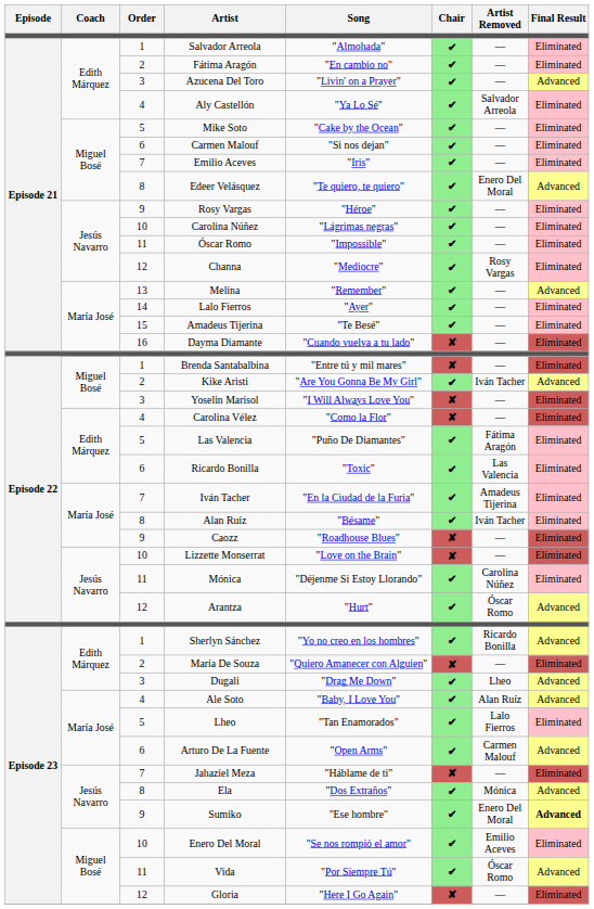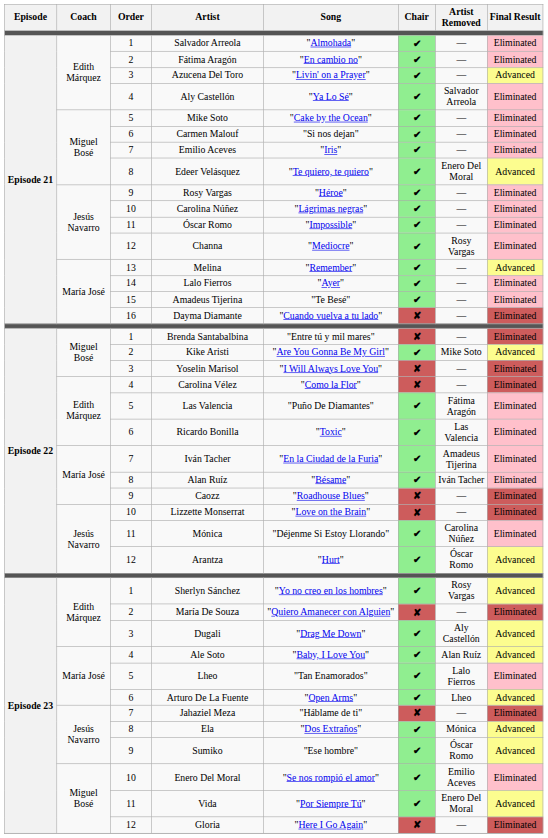 <table class="wikitable" style="text-align: center; width:100%">
 <tr>
 <th style="width:07%">Episode</th>
 <th style="width:07%">Coach</th>
 <th style="width:05%">Order</th>
 <th style="width:15%">Artist</th>
 <th style="width:18%">Song</th>
 <th style="width:04%">Chair</th>
 <th style="width:04%">Artist Removed</th>
 <th style="width:04%">Final Result</th>
 </tr>
 <tr>
 <td colspan="8" style="background:#555"></td>
 </tr>
 <tr>
 <th rowspan="16">Episode 21<br></th>
 <td rowspan="4">Edith Márquez</td>
 <td>1</td>
 <td>Salvador Arreola</td>
 <td>"<a href='#'>Almohada</a>"</td>
 <td bgcolor="#90EE90"><strong>✔</strong></td>
 <td>—</td>
 <td style="background:pink">Eliminated</td>
 </tr>
 <tr>
 <td>2</td>
 <td>Fátima Aragón</td>
 <td>"<a href='#'>En cambio no</a>"</td>
 <td bgcolor="#90EE90"><strong>✔</strong></td>
 <td>—</td>
 <td style="background:pink">Eliminated</td>
 </tr>
 <tr>
 <td>3</td>
 <td>Azucena Del Toro</td>
 <td>"<a href='#'>Livin' on a Prayer</a>"</td>
 <td bgcolor="#90EE90"><strong>✔</strong></td>
 <td>—</td>
 <td style="background:#FCFD8F">Advanced</td>
 </tr>
 <tr>
 <td>4</td>
 <td>Aly Castellón</td>
 <td>"<a href='#'>Ya Lo Sé</a>"</td>
 <td bgcolor="#90EE90"><strong>✔</strong></td>
 <td>Salvador Arreola</td>
 <td style="background:pink">Eliminated</td>
 </tr>
 <tr>
 <td rowspan="4">Miguel Bosé</td>
 <td>5</td>
 <td>Mike Soto</td>
 <td>"<a href='#'>Cake by the Ocean</a>"</td>
 <td bgcolor="#90EE90"><strong>✔</strong></td>
 <td>—</td>
 <td style="background:pink">Eliminated</td>
 </tr>
 <tr>
 <td>6</td>
 <td>Carmen Malouf</td>
 <td>"Si nos dejan"</td>
 <td bgcolor="#90EE90"><strong>✔</strong></td>
 <td>—</td>
 <td style="background:pink">Eliminated</td>
 </tr>
 <tr>
 <td>7</td>
 <td>Emilio Aceves</td>
 <td>"<a href='#'>Iris</a>"</td>
 <td bgcolor="#90EE90"><strong>✔</strong></td>
 <td>—</td>
 <td style="background:pink">Eliminated</td>
 </tr>
 <tr>
 <td>8</td>
 <td>Edeer Velásquez</td>
 <td>"<a href='#'>Te quiero, te quiero</a>"</td>
 <td bgcolor="#90EE90"><strong>✔</strong></td>
 <td>Enero Del Moral</td>
 <td style="background:#FCFD8F">Advanced</td>
 </tr>
 <tr>
 <td rowspan="4">Jesús Navarro</td>
 <td>9</td>
 <td>Rosy Vargas</td>
 <td>"<a href='#'>Héroe</a>"</td>
 <td bgcolor="#90EE90"><strong>✔</strong></td>
 <td>—</td>
 <td style="background:pink">Eliminated</td>
 </tr>
 <tr>
 <td>10</td>
 <td>Carolina Núñez</td>
 <td>"<a href='#'>Lágrimas negras</a>"</td>
 <td bgcolor="#90EE90"><strong>✔</strong></td>
 <td>—</td>
 <td style="background:pink">Eliminated</td>
 </tr>
 <tr>
 <td>11</td>
 <td>Óscar Romo</td>
 <td>"<a href='#'>Impossible</a>"</td>
 <td bgcolor="#90EE90"><strong>✔</strong></td>
 <td>—</td>
 <td style="background:pink">Eliminated</td>
 </tr>
 <tr>
 <td>12</td>
 <td>Channa</td>
 <td>"<a href='#'>Mediocre</a>"</td>
 <td bgcolor="#90EE90"><strong>✔</strong></td>
 <td>Rosy Vargas</td>
 <td style="background:pink">Eliminated</td>
 </tr>
 <tr>
 <td rowspan="4">María José</td>
 <td>13</td>
 <td>Melina</td>
 <td>"<a href='#'>Remember</a>"</td>
 <td bgcolor="#90EE90"><strong>✔</strong></td>
 <td>—</td>
 <td style="background:#FCFD8F">Advanced</td>
 </tr>
 <tr>
 <td>14</td>
 <td>Lalo Fierros</td>
 <td>"<a href='#'>Ayer</a>"</td>
 <td bgcolor="#90EE90"><strong>✔</strong></td>
 <td>—</td>
 <td style="background:pink">Eliminated</td>
 </tr>
 <tr>
 <td>15</td>
 <td>Amadeus Tijerina</td>
 <td>"Te Besé"</td>
 <td bgcolor="#90EE90"><strong>✔</strong></td>
 <td>—</td>
 <td style="background:pink">Eliminated</td>
 </tr>
 <tr>
 <td>16</td>
 <td>Dayma Diamante</td>
 <td>"<a href='#'>Cuando vuelva a tu lado</a>"</td>
 <td bgcolor="#CD5C5C"><strong>✘</strong></td>
 <td>—</td>
 <td style="background:#CD5C5C">Eliminated</td>
 </tr>
 <tr>
 <td colspan="8" style="background:#555"></td>
 </tr>
 <tr>
 <th rowspan="12">Episode 22<br></th>
 <td rowspan="3">Miguel Bosé</td>
 <td>1</td>
 <td>Brenda Santabalbina</td>
 <td>"Entre tú y mil mares"</td>
 <td bgcolor="#CD5C5C"><strong>✘</strong></td>
 <td>—</td>
 <td style="background:#CD5C5C">Eliminated</td>
 </tr>
 <tr>
 <td>2</td>
 <td>Kike Aristi</td>
 <td>"<a href='#'>Are You Gonna Be My Girl</a>"</td>
 <td bgcolor="#90EE90"><strong>✔</strong></td>
-<td>Iván Tacher</td>
+<td>Mike Soto</td>
 <td style="background:#FCFD8F">Advanced</td>
 </tr>
 <tr>
 <td>3</td>
 <td>Yoselin Marisol</td>
 <td>"<a href='#'>I Will Always Love You</a>"</td>
 <td bgcolor="#CD5C5C"><strong>✘</strong></td>
 <td>—</td>
 <td style="background:#CD5C5C">Eliminated</td>
 </tr>
 <tr>
 <td rowspan="3">Edith Márquez</td>
 <td>4</td>
 <td>Carolina Vélez</td>
 <td>"<a href='#'>Como la Flor</a>"</td>
 <td bgcolor="#CD5C5C"><strong>✘</strong></td>
 <td>—</td>
 <td style="background:#CD5C5C">Eliminated</td>
 </tr>
 <tr>
 <td>5</td>
 <td>Las Valencia</td>
 <td>"Puño De Diamantes"</td>
 <td bgcolor="#90EE90"><strong>✔</strong></td>
 <td>Fátima Aragón</td>
 <td style="background:pink">Eliminated</td>
 </tr>
 <tr>
 <td>6</td>
 <td>Ricardo Bonilla</td>
 <td>"<a href='#'>Toxic</a>"</td>
 <td bgcolor="#90EE90"><strong>✔</strong></td>
 <td>Las Valencia</td>
 <td style="background:pink">Eliminated</td>
 </tr>
 <tr>
 <td rowspan="3">María José</td>
 <td>7</td>
 <td>Iván Tacher</td>
 <td>"<a href='#'>En la Ciudad de la Furia</a>"</td>
 <td bgcolor="#90EE90"><strong>✔</strong></td>
 <td>Amadeus Tijerina</td>
 <td style="background:pink">Eliminated</td>
 </tr>
 <tr>
 <td>8</td>
 <td>Alan Ruíz</td>
 <td>"<a href='#'>Bésame</a>"</td>
 <td bgcolor="#90EE90"><strong>✔</strong></td>
 <td>Iván Tacher</td>
 <td style="background:pink">Eliminated</td>
 </tr>
 <tr>
 <td>9</td>
 <td>Caozz</td>
 <td>"<a href='#'>Roadhouse Blues</a>"</td>
 <td bgcolor="#CD5C5C"><strong>✘</strong></td>
 <td>—</td>
 <td style="background:#CD5C5C">Eliminated</td>
 </tr>
 <tr>
 <td rowspan="3">Jesús Navarro</td>
 <td>10</td>
 <td>Lizzette Monserrat</td>
 <td>"<a href='#'>Love on the Brain</a>"</td>
 <td bgcolor="#CD5C5C"><strong>✘</strong></td>
 <td>—</td>
 <td style="background:#CD5C5C">Eliminated</td>
 </tr>
 <tr>
 <td>11</td>
 <td>Mónica</td>
 <td>"Déjenme Si Estoy Llorando"</td>
 <td bgcolor="#90EE90"><strong>✔</strong></td>
 <td>Carolina Núñez</td>
 <td style="background:pink">Eliminated</td>
 </tr>
 <tr>
 <td>12</td>
 <td>Arantza</td>
 <td>"<a href='#'>Hurt</a>"</td>
 <td bgcolor="#90EE90"><strong>✔</strong></td>
 <td>Óscar Romo</td>
 <td style="background:#FCFD8F">Advanced</td>
 </tr>
 <tr>
 <td colspan="8" style="background:#555"></td>
 </tr>
 <tr>
 <th rowspan="12">Episode 23<br></th>
 <td rowspan="3">Edith Márquez</td>
 <td>1</td>
 <td>Sherlyn Sánchez</td>
 <td>"<a href='#'>Yo no creo en los hombres</a>"</td>
 <td bgcolor="#90EE90"><strong>✔</strong></td>
-<td>Ricardo Bonilla</td>
+<td>Rosy Vargas</td>
 <td style="background:#FCFD8F">Advanced</td>
 </tr>
 <tr>
 <td>2</td>
 <td>María De Souza</td>
 <td>"<a href='#'>Quiero Amanecer con Alguien</a>"</td>
 <td bgcolor="#CD5C5C"><strong>✘</strong></td>
 <td>—</td>
 <td style="background:#CD5C5C">Eliminated</td>
 </tr>
 <tr>
 <td>3</td>
 <td>Dugali</td>
 <td>"<a href='#'>Drag Me Down</a>"</td>
 <td bgcolor="#90EE90"><strong>✔</strong></td>
-<td>Lheo</td>
+<td>Aly Castellón</td>
 <td style="background:#FCFD8F">Advanced</td>
 </tr>
 <tr>
 <td rowspan="3">María José</td>
 <td>4</td>
 <td>Ale Soto</td>
 <td>"<a href='#'>Baby, I Love You</a>"</td>
 <td bgcolor="#90EE90"><strong>✔</strong></td>
 <td>Alan Ruíz</td>
 <td style="background:#FCFD8F">Advanced</td>
 </tr>
 <tr>
 <td>5</td>
 <td>Lheo</td>
 <td>"Tan Enamorados"</td>
 <td bgcolor="#90EE90"><strong>✔</strong></td>
 <td>Lalo Fierros</td>
 <td style="background:pink">Eliminated</td>
 </tr>
 <tr>
 <td>6</td>
 <td>Arturo De La Fuente</td>
 <td>"<a href='#'>Open Arms</a>"</td>
 <td bgcolor="#90EE90"><strong>✔</strong></td>
-<td>Carmen Malouf</td>
+<td>Lheo</td>
 <td style="background:#FCFD8F">Advanced</td>
 </tr>
 <tr>
 <td rowspan="3">Jesús Navarro</td>
 <td>7</td>
 <td>Jahaziel Meza</td>
 <td>"Háblame de ti"</td>
 <td bgcolor="#CD5C5C"><strong>✘</strong></td>
 <td>—</td>
 <td style="background:#CD5C5C">Eliminated</td>
 </tr>
 <tr>
 <td>8</td>
 <td>Ela</td>
 <td>"<a href='#'>Dos Extraños</a>"</td>
 <td bgcolor="#90EE90"><strong>✔</strong></td>
 <td>Mónica</td>
 <td style="background:#FCFD8F">Advanced</td>
 </tr>
 <tr>
 <td>9</td>
 <td>Sumiko</td>
 <td>"Ese hombre"</td>
 <td bgcolor="#90EE90"><strong>✔</strong></td>
-<td>Enero Del Moral</td>
-<td style="background:#FCFD8F"><strong>Advanced</strong></td>
+<td>Óscar Romo</td>
+<td style="background:#FCFD8F">Advanced</td>
 </tr>
 <tr>
 <td rowspan="3">Miguel Bosé</td>
 <td>10</td>
 <td>Enero Del Moral</td>
 <td>"<a href='#'>Se nos rompió el amor</a>"</td>
 <td bgcolor="#90EE90"><strong>✔</strong></td>
 <td>Emilio Aceves</td>
 <td style="background:pink">Eliminated</td>
 </tr>
 <tr>
 <td>11</td>
 <td>Vida</td>
 <td>"<a href='#'>Por Siempre Tú</a>"</td>
 <td bgcolor="#90EE90"><strong>✔</strong></td>
-<td>Óscar Romo</td>
+<td>Enero Del Moral</td>
 <td style="background:#FCFD8F">Advanced</td>
 </tr>
 <tr>
 <td>12</td>
 <td>Gloria</td>
 <td>"<a href='#'>Here I Go Again</a>"</td>
 <td bgcolor="#CD5C5C"><strong>✘</strong></td>
 <td>—</td>
 <td style="background:#CD5C5C">Eliminated</td>
 </tr>
 <tr>
 </tr>
 </table>
